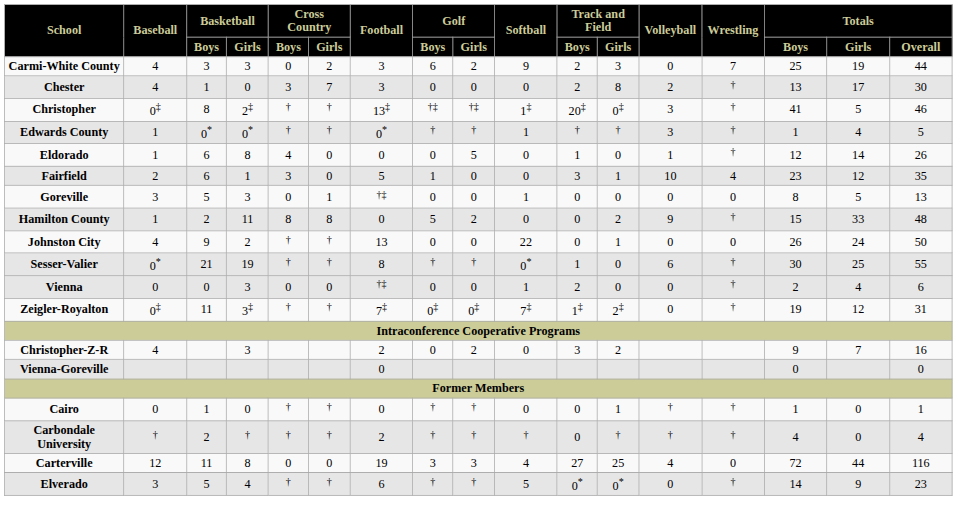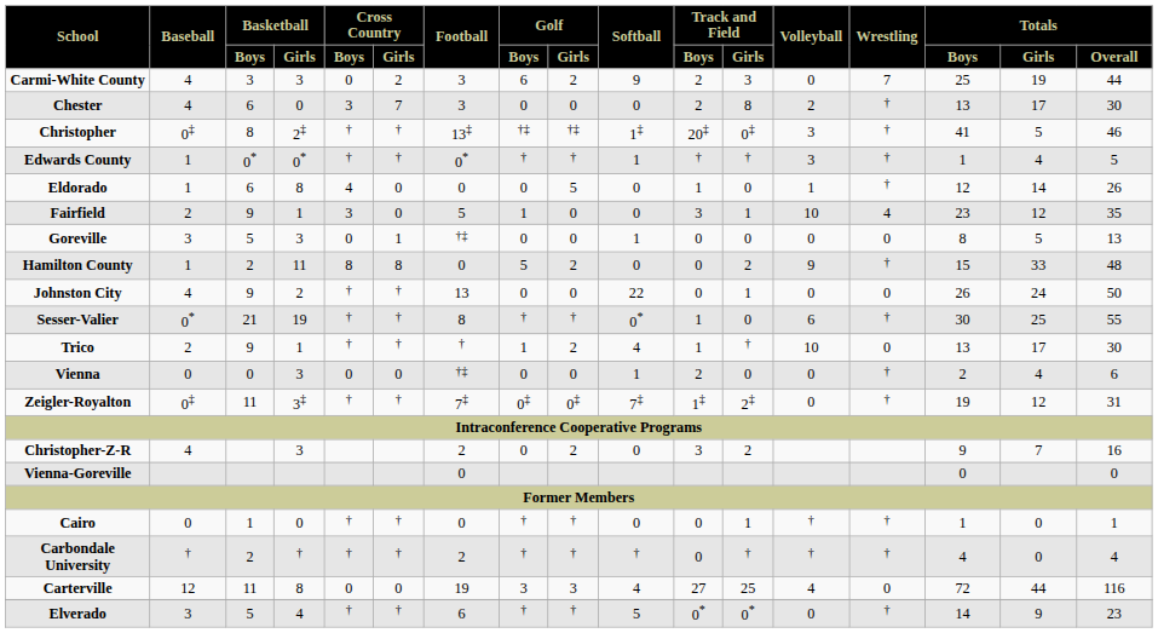 <table class="wikitable" border="1" style="text-align:center;">
 <tr style="background: black; color: #cccc99">
 <td width="150" rowspan="2"><strong>School</strong></td>
 <td width="75" rowspan="2"><strong>Baseball</strong></td>
 <td width="150" colspan="2"><strong>Basketball</strong></td>
 <td width="150" colspan="2"><strong>Cross Country</strong></td>
 <td width="75" rowspan="2"><strong>Football</strong></td>
 <td width="150" colspan="2"><strong>Golf</strong></td>
 <td width="75" rowspan="2"><strong>Softball</strong></td>
 <td width="150" colspan="2"><strong>Track and Field</strong></td>
 <td width="75" rowspan="2"><strong>Volleyball</strong></td>
 <td width="75" rowspan="2"><strong>Wrestling</strong></td>
 <td width="225" colspan="3"><strong>Totals</strong></td>
 </tr>
 <tr style="background: black; color: #cccc99">
 <td><strong>Boys</strong></td>
 <td><strong>Girls</strong></td>
 <td><strong>Boys</strong></td>
 <td><strong>Girls</strong></td>
 <td><strong>Boys</strong></td>
 <td><strong>Girls</strong></td>
 <td><strong>Boys</strong></td>
 <td><strong>Girls</strong></td>
 <td width="75"><strong>Boys</strong></td>
 <td width="75"><strong>Girls</strong></td>
 <td width="75"><strong>Overall</strong></td>
 </tr>
 <tr>
 <td><strong>Carmi-White County</strong></td>
 <td>4</td>
 <td>3</td>
 <td>3</td>
 <td>0</td>
 <td>2</td>
 <td>3</td>
 <td>6</td>
 <td>2</td>
 <td>9</td>
 <td>2</td>
 <td>3</td>
 <td>0</td>
 <td>7</td>
 <td>25</td>
 <td>19</td>
 <td>44</td>
 </tr>
 <tr bgcolor=#e6e6e6>
 <td><strong>Chester</strong></td>
 <td>4</td>
-<td>1</td>
+<td>6</td>
 <td>0</td>
 <td>3</td>
 <td>7</td>
 <td>3</td>
 <td>0</td>
 <td>0</td>
 <td>0</td>
 <td>2</td>
 <td>8</td>
 <td>2</td>
 <td><sup>†</sup></td>
 <td>13</td>
 <td>17</td>
 <td>30</td>
 </tr>
 <tr>
 <td><strong>Christopher</strong></td>
 <td>0<sup>‡</sup></td>
 <td>8</td>
 <td>2<sup>‡</sup></td>
 <td><sup>†</sup></td>
 <td><sup>†</sup></td>
 <td>13<sup>‡</sup></td>
 <td><sup>†‡</sup></td>
 <td><sup>†‡</sup></td>
 <td>1<sup>‡</sup></td>
 <td>20<sup>‡</sup></td>
 <td>0<sup>‡</sup></td>
 <td>3</td>
 <td><sup>†</sup></td>
 <td>41</td>
 <td>5</td>
 <td>46</td>
 </tr>
 <tr bgcolor=#e6e6e6>
 <td><strong>Edwards County</strong></td>
 <td>1</td>
 <td>0<sup>*</sup></td>
 <td>0<sup>*</sup></td>
 <td><sup>†</sup></td>
 <td><sup>†</sup></td>
 <td>0<sup>*</sup></td>
 <td><sup>†</sup></td>
 <td><sup>†</sup></td>
 <td>1</td>
 <td><sup>†</sup></td>
 <td><sup>†</sup></td>
 <td>3</td>
 <td><sup>†</sup></td>
 <td>1</td>
 <td>4</td>
 <td>5</td>
 </tr>
 <tr>
 <td><strong>Eldorado</strong></td>
 <td>1</td>
 <td>6</td>
 <td>8</td>
 <td>4</td>
 <td>0</td>
 <td>0</td>
 <td>0</td>
 <td>5</td>
 <td>0</td>
 <td>1</td>
 <td>0</td>
 <td>1</td>
 <td><sup>†</sup></td>
 <td>12</td>
 <td>14</td>
 <td>26</td>
 </tr>
 <tr bgcolor=#e6e6e6>
 <td><strong>Fairfield</strong></td>
 <td>2</td>
-<td>6</td>
+<td>9</td>
 <td>1</td>
 <td>3</td>
 <td>0</td>
 <td>5</td>
 <td>1</td>
 <td>0</td>
 <td>0</td>
 <td>3</td>
 <td>1</td>
 <td>10</td>
 <td>4</td>
 <td>23</td>
 <td>12</td>
 <td>35</td>
 </tr>
 <tr>
 <td><strong>Goreville</strong></td>
 <td>3</td>
 <td>5</td>
 <td>3</td>
 <td>0</td>
 <td>1</td>
 <td><sup>†‡</sup></td>
 <td>0</td>
 <td>0</td>
 <td>1</td>
 <td>0</td>
 <td>0</td>
 <td>0</td>
 <td>0</td>
 <td>8</td>
 <td>5</td>
 <td>13</td>
 </tr>
 <tr bgcolor=#e6e6e6>
 <td><strong>Hamilton County</strong></td>
 <td>1</td>
 <td>2</td>
 <td>11</td>
 <td>8</td>
 <td>8</td>
 <td>0</td>
 <td>5</td>
 <td>2</td>
 <td>0</td>
 <td>0</td>
 <td>2</td>
 <td>9</td>
 <td><sup>†</sup></td>
 <td>15</td>
 <td>33</td>
 <td>48</td>
 </tr>
 <tr>
 <td><strong>Johnston City</strong></td>
 <td>4</td>
 <td>9</td>
 <td>2</td>
 <td><sup>†</sup></td>
 <td><sup>†</sup></td>
 <td>13</td>
 <td>0</td>
 <td>0</td>
 <td>22</td>
 <td>0</td>
 <td>1</td>
 <td>0</td>
 <td>0</td>
 <td>26</td>
 <td>24</td>
 <td>50</td>
 </tr>
 <tr bgcolor=#e6e6e6>
 <td><strong>Sesser-Valier</strong></td>
 <td>0<sup>*</sup></td>
 <td>21</td>
 <td>19</td>
 <td><sup>†</sup></td>
 <td><sup>†</sup></td>
 <td>8</td>
 <td><sup>†</sup></td>
 <td><sup>†</sup></td>
 <td>0<sup>*</sup></td>
 <td>1</td>
 <td>0</td>
 <td>6</td>
 <td><sup>†</sup></td>
 <td>30</td>
 <td>25</td>
 <td>55</td>
+</tr>
+<tr>
+<td><strong>Trico</strong></td>
+<td>2</td>
+<td>9</td>
+<td>1</td>
+<td><sup>†</sup></td>
+<td><sup>†</sup></td>
+<td><sup>†</sup></td>
+<td>1</td>
+<td>2</td>
+<td>4</td>
+<td>1</td>
+<td><sup>†</sup></td>
+<td>10</td>
+<td>0</td>
+<td>13</td>
+<td>17</td>
+<td>30</td>
 </tr>
 <tr bgcolor=#e6e6e6>
 <td><strong>Vienna</strong></td>
 <td>0</td>
 <td>0</td>
 <td>3</td>
 <td>0</td>
 <td>0</td>
 <td><sup>†‡</sup></td>
 <td>0</td>
 <td>0</td>
 <td>1</td>
 <td>2</td>
 <td>0</td>
 <td>0</td>
 <td><sup>†</sup></td>
 <td>2</td>
 <td>4</td>
 <td>6</td>
 </tr>
 <tr>
 <td><strong>Zeigler-Royalton</strong></td>
 <td>0<sup>‡</sup></td>
 <td>11</td>
 <td>3<sup>‡</sup></td>
 <td><sup>†</sup></td>
 <td><sup>†</sup></td>
 <td>7<sup>‡</sup></td>
 <td>0<sup>‡</sup></td>
 <td>0<sup>‡</sup></td>
 <td>7<sup>‡</sup></td>
 <td>1<sup>‡</sup></td>
 <td>2<sup>‡</sup></td>
 <td>0</td>
 <td><sup>†</sup></td>
 <td>19</td>
 <td>12</td>
 <td>31</td>
 </tr>
 <tr style="background: #cccc99; color: black">
 <td colspan="17" style="text-align:center;"><strong>Intraconference Cooperative Programs</strong></td>
 </tr>
 <tr>
 <td><strong>Christopher-Z-R</strong></td>
 <td>4</td>
 <td></td>
 <td>3</td>
 <td></td>
 <td></td>
 <td>2</td>
 <td>0</td>
 <td>2</td>
 <td>0</td>
 <td>3</td>
 <td>2</td>
 <td></td>
 <td></td>
 <td>9</td>
 <td>7</td>
 <td>16</td>
 </tr>
 <tr bgcolor=#e6e6e6>
 <td><strong>Vienna-Goreville</strong></td>
 <td></td>
 <td></td>
 <td></td>
 <td></td>
 <td></td>
 <td>0</td>
 <td></td>
 <td></td>
 <td></td>
 <td></td>
 <td></td>
 <td></td>
 <td></td>
 <td>0</td>
 <td></td>
 <td>0</td>
 </tr>
 <tr style="background: #cccc99; color: black">
 <td colspan="17" style="text-align:center;"><strong>Former Members</strong></td>
 </tr>
 <tr>
 <td><strong>Cairo</strong></td>
 <td>0</td>
 <td>1</td>
 <td>0</td>
 <td><sup>†</sup></td>
 <td><sup>†</sup></td>
 <td>0</td>
 <td><sup>†</sup></td>
 <td><sup>†</sup></td>
 <td>0</td>
 <td>0</td>
 <td>1</td>
 <td><sup>†</sup></td>
 <td><sup>†</sup></td>
 <td>1</td>
 <td>0</td>
 <td>1</td>
 </tr>
 <tr bgcolor=#e6e6e6>
 <td><strong>Carbondale University</strong></td>
 <td><sup>†</sup></td>
 <td>2</td>
 <td><sup>†</sup></td>
 <td><sup>†</sup></td>
 <td><sup>†</sup></td>
 <td>2</td>
 <td><sup>†</sup></td>
 <td><sup>†</sup></td>
 <td><sup>†</sup></td>
 <td>0</td>
 <td><sup>†</sup></td>
 <td><sup>†</sup></td>
 <td><sup>†</sup></td>
 <td>4</td>
 <td>0</td>
 <td>4</td>
 </tr>
 <tr>
 <td><strong>Carterville</strong></td>
 <td>12</td>
 <td>11</td>
 <td>8</td>
 <td>0</td>
 <td>0</td>
 <td>19</td>
 <td>3</td>
 <td>3</td>
 <td>4</td>
 <td>27</td>
 <td>25</td>
 <td>4</td>
 <td>0</td>
 <td>72</td>
 <td>44</td>
 <td>116</td>
 </tr>
 <tr>
 </tr>
 <tr bgcolor=#e6e6e6>
 <td><strong>Elverado</strong></td>
 <td>3</td>
 <td>5</td>
 <td>4</td>
 <td><sup>†</sup></td>
 <td><sup>†</sup></td>
 <td>6</td>
 <td><sup>†</sup></td>
 <td><sup>†</sup></td>
 <td>5</td>
 <td>0<sup>*</sup></td>
 <td>0<sup>*</sup></td>
 <td>0</td>
 <td><sup>†</sup></td>
 <td>14</td>
 <td>9</td>
 <td>23</td>
 </tr>
 </table>
